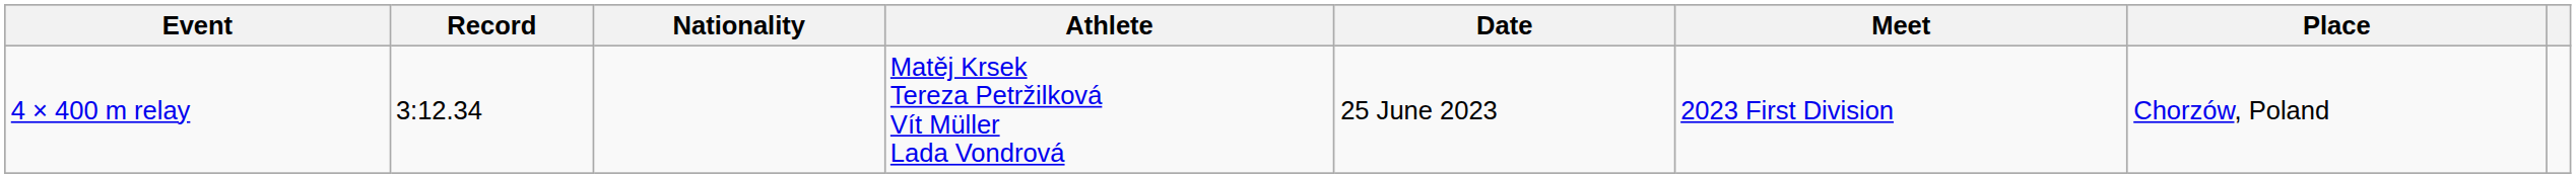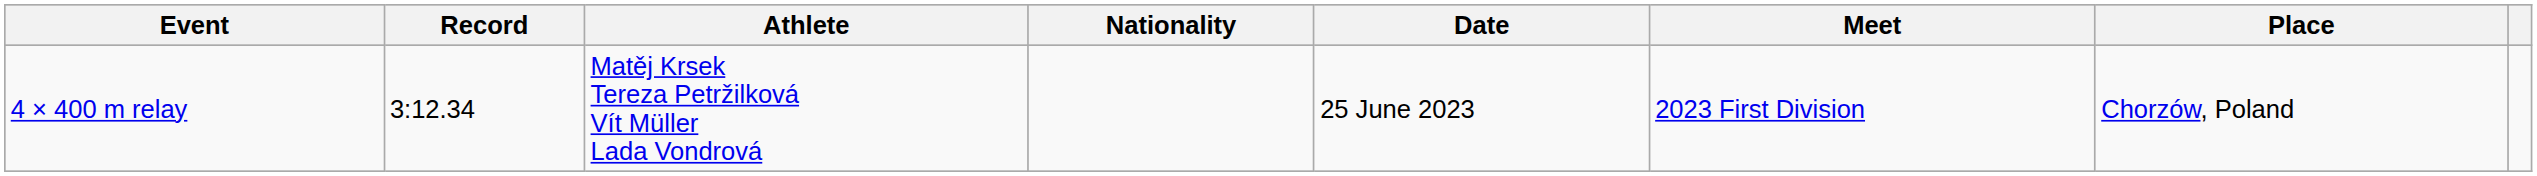 <table class="wikitable" style="font-size: 95%; width: 95%;">
 <tr>
 <th>Event</th>
 <th>Record</th>
+<th>Athlete</th>
 <th>Nationality</th>
-<th>Athlete</th>
 <th>Date</th>
 <th>Meet</th>
 <th>Place</th>
 <th></th>
 </tr>
 <tr>
 <td><a href='#'>4 × 400 m relay</a></td>
 <td>3:12.34</td>
+<td><a href='#'>Matěj Krsek</a><br><a href='#'>Tereza Petržilková</a><br><a href='#'>Vít Müller</a><br><a href='#'>Lada Vondrová</a></td>
 <td></td>
-<td><a href='#'>Matěj Krsek</a><br><a href='#'>Tereza Petržilková</a><br><a href='#'>Vít Müller</a><br><a href='#'>Lada Vondrová</a></td>
 <td>25 June 2023</td>
 <td><a href='#'>2023 First Division</a></td>
 <td><a href='#'>Chorzów</a>, Poland</td>
 <td></td>
 </tr>
 </table>
